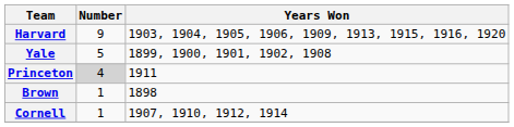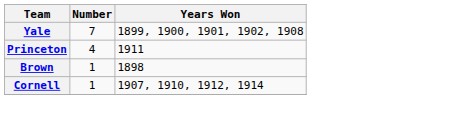 <table class="wikitable plainrowheaders sortable">
 <tr>
 <th scope="col">Team</th>
 <th scope="col">Number</th>
 <th scope="col" class="unsortable">Years Won</th>
 </tr>
 <tr>
-<th scope="row" style="text-align:center;"><a href='#'>Harvard</a></th>
-<td style="text-align:center">9</td>
-<td>1903, 1904, 1905, 1906, 1909, 1913, 1915, 1916, 1920</td>
-</tr>
-<tr>
 <th scope="row" style="text-align:center;"><a href='#'>Yale</a></th>
-<td style="text-align:center">5</td>
+<td style="text-align:center">7</td>
 <td>1899, 1900, 1901, 1902, 1908</td>
 </tr>
 <tr>
 <th scope="row" style="text-align:center;"><a href='#'>Princeton</a></th>
-<td style="background: lightgrey; text-align:center">4</td>
+<td style="text-align:center">4</td>
 <td>1911</td>
 </tr>
 <tr>
 <th scope="row" style="text-align:center;"><a href='#'>Brown</a></th>
 <td style="text-align:center">1</td>
 <td>1898</td>
 </tr>
 <tr>
 <th scope="row" style="text-align:center;"><a href='#'>Cornell</a></th>
 <td style="text-align:center">1</td>
 <td>1907, 1910, 1912, 1914</td>
 </tr>
 <tr>
 </tr>
 </table>
